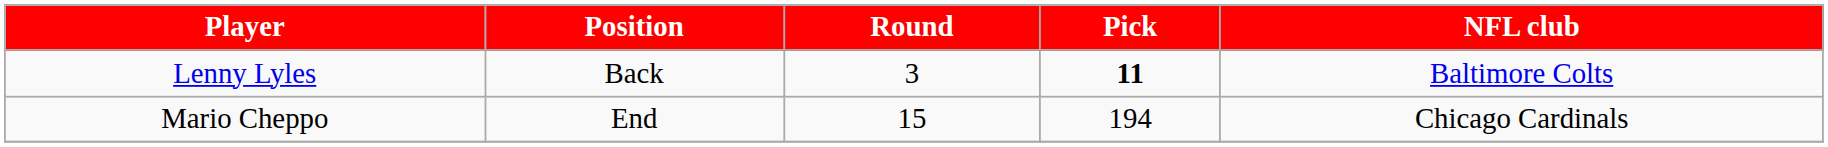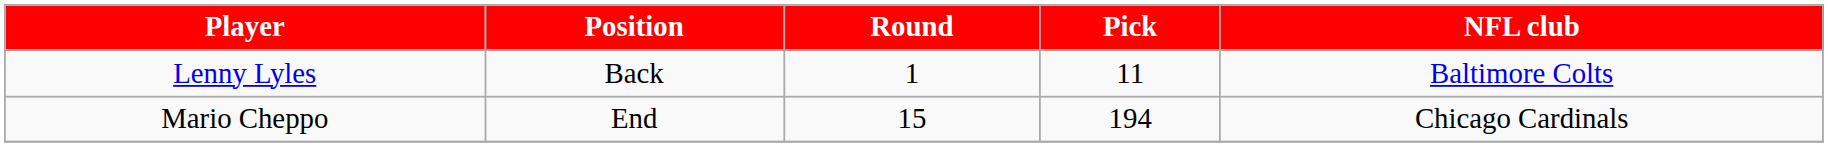 <table class="wikitable" width="80%">
 <tr align="center" style="background: red;color:#FFFFFF;">
 <td><strong>Player</strong></td>
 <td><strong>Position</strong></td>
 <td><strong>Round</strong></td>
 <td><strong>Pick</strong></td>
 <td><strong>NFL club</strong></td>
 </tr>
 <tr align="center" bgcolor="">
 <td><a href='#'>Lenny Lyles</a></td>
 <td>Back</td>
-<td>3</td>
-<td><strong>11</strong></td>
+<td>1</td>
+<td>11</td>
 <td><a href='#'>Baltimore Colts</a></td>
 </tr>
 <tr align="center" bgcolor="">
 <td>Mario Cheppo</td>
 <td>End</td>
 <td>15</td>
 <td>194</td>
 <td>Chicago Cardinals</td>
 </tr>
 <tr align="center" bgcolor="">
 </tr>
 </table>
